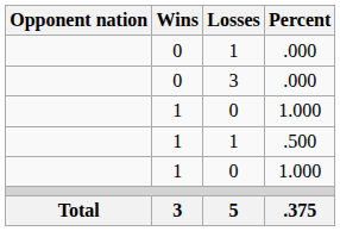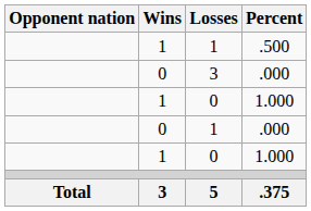 <table class=wikitable>
 <tr>
 <th>Opponent nation</th>
 <th>Wins</th>
 <th>Losses</th>
 <th>Percent</th>
 </tr>
 <tr align=center>
 <td align=left></td>
-<td>0</td>
 <td>1</td>
-<td>.000</td>
+<td>1</td>
+<td>.500</td>
 </tr>
 <tr align=center>
 <td align=left></td>
 <td>0</td>
 <td>3</td>
 <td>.000</td>
 </tr>
 <tr align=center>
 <td align=left></td>
 <td>1</td>
 <td>0</td>
 <td>1.000</td>
 </tr>
 <tr align=center>
 <td align=left></td>
+<td>0</td>
 <td>1</td>
-<td>1</td>
-<td>.500</td>
+<td>.000</td>
 </tr>
 <tr align=center>
 <td align=left></td>
 <td>1</td>
 <td>0</td>
 <td>1.000</td>
 </tr>
 <tr>
 <td colspan=4 bgcolor=lightgray></td>
 </tr>
 <tr>
 <th>Total</th>
 <th>3</th>
 <th>5</th>
 <th>.375</th>
 </tr>
 </table>
